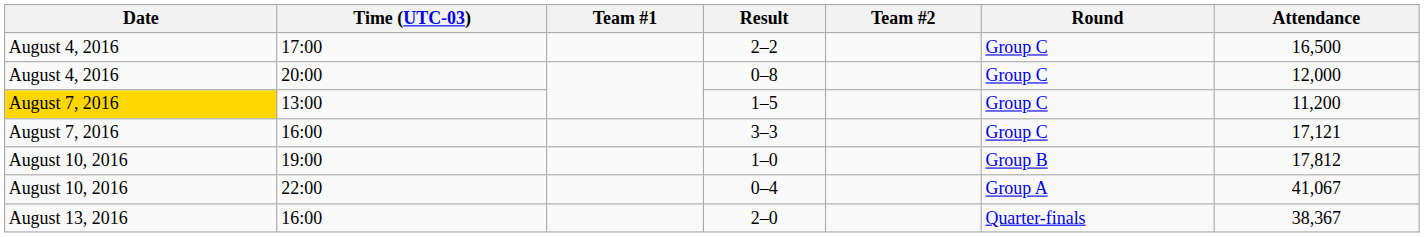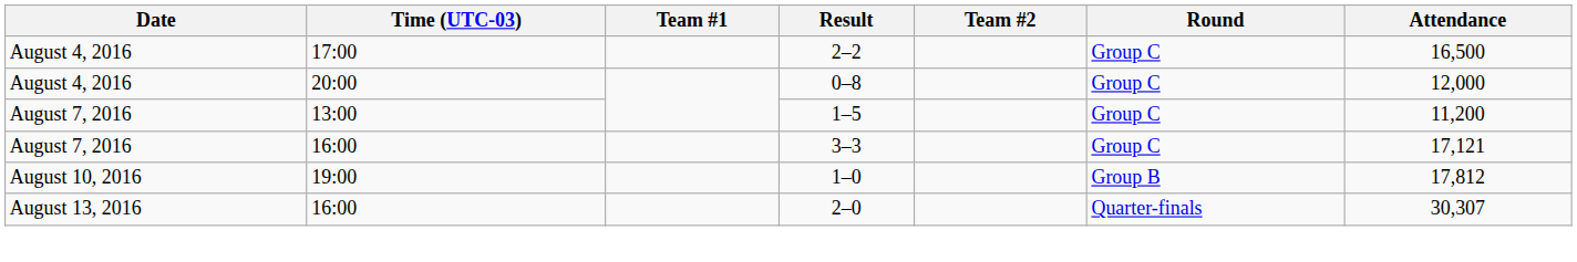 <table class="wikitable" style="text-align:left; width:100%;">
 <tr>
 <th>Date</th>
 <th>Time (<a href='#'>UTC-03</a>)</th>
 <th>Team #1</th>
 <th>Result</th>
 <th>Team #2</th>
 <th>Round</th>
 <th>Attendance</th>
 </tr>
 <tr>
 <td>August 4, 2016</td>
 <td>17:00</td>
 <td></td>
 <td style="text-align:center;">2–2</td>
 <td></td>
 <td><a href='#'>Group C</a></td>
 <td style="text-align:center;">16,500</td>
 </tr>
 <tr>
 <td>August 4, 2016</td>
 <td>20:00</td>
 <td rowspan="2"></td>
 <td style="text-align:center;">0–8</td>
 <td></td>
 <td><a href='#'>Group C</a></td>
 <td style="text-align:center;">12,000</td>
 </tr>
 <tr>
-<td style="background: gold;">August 7, 2016</td>
+<td>August 7, 2016</td>
 <td>13:00</td>
 <td style="text-align:center;">1–5</td>
 <td></td>
 <td><a href='#'>Group C</a></td>
 <td style="text-align:center;">11,200</td>
 </tr>
 <tr>
 <td>August 7, 2016</td>
 <td>16:00</td>
 <td></td>
 <td style="text-align:center;">3–3</td>
 <td></td>
 <td><a href='#'>Group C</a></td>
 <td style="text-align:center;">17,121</td>
 </tr>
 <tr>
 <td>August 10, 2016</td>
 <td>19:00</td>
 <td></td>
 <td style="text-align:center;">1–0</td>
 <td></td>
 <td><a href='#'>Group B</a></td>
 <td style="text-align:center;">17,812</td>
 </tr>
 <tr>
-<td>August 10, 2016</td>
-<td>22:00</td>
-<td></td>
-<td style="text-align:center;">0–4</td>
-<td></td>
-<td><a href='#'>Group A</a></td>
-<td style="text-align:center;">41,067</td>
-</tr>
-<tr>
 <td>August 13, 2016</td>
 <td>16:00</td>
 <td></td>
 <td style="text-align:center;">2–0</td>
 <td></td>
 <td><a href='#'>Quarter-finals</a></td>
-<td style="text-align:center;">38,367</td>
+<td style="text-align:center;">30,307</td>
 </tr>
 </table>
